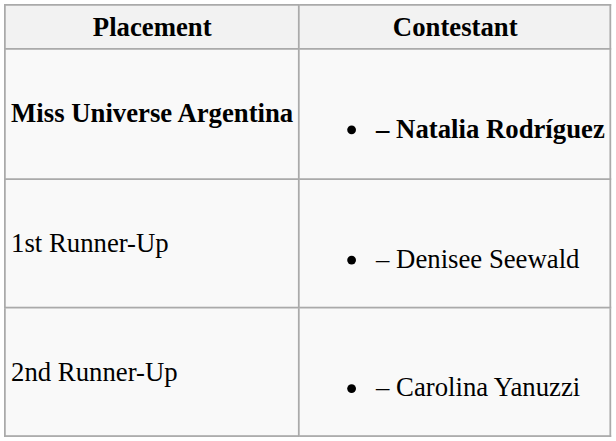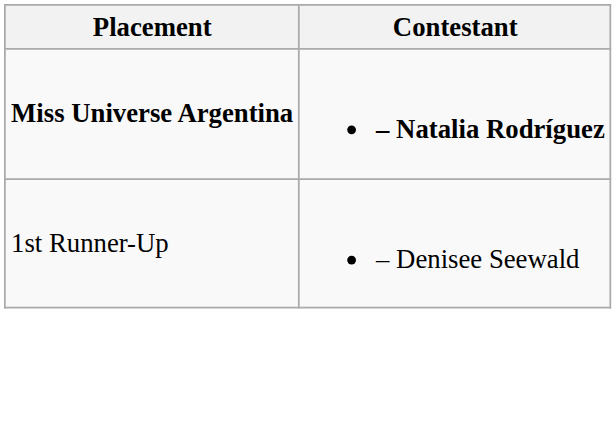 <table class="wikitable sortable" style="font-size: 95%;">
 <tr>
 <th>Placement</th>
 <th>Contestant</th>
 </tr>
 <tr>
 <td><strong>Miss Universe Argentina</strong></td>
 <td><br><ul><li><strong> – Natalia Rodríguez</strong></li></ul></td>
 </tr>
 <tr>
 <td>1st Runner-Up</td>
 <td><br><ul><li> – Denisee Seewald</li></ul></td>
 </tr>
-<tr>
-<td>2nd Runner-Up</td>
-<td><br><ul><li> – Carolina Yanuzzi</li></ul></td>
-</tr>
 </table>
